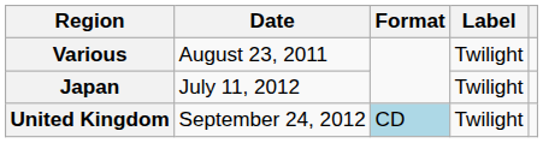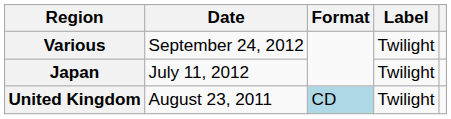 <table class="wikitable plainrowheaders">
 <tr>
 <th scope="col">Region</th>
 <th scope="col">Date</th>
 <th scope="col">Format</th>
 <th scope="col">Label</th>
 <th scope="col"></th>
 </tr>
 <tr>
 <th scope="row">Various</th>
-<td>August 23, 2011</td>
+<td>September 24, 2012</td>
 <td rowspan="2"></td>
 <td>Twilight</td>
 <td align="center"></td>
 </tr>
 <tr>
 <th scope="row">Japan</th>
 <td>July 11, 2012</td>
 <td>Twilight</td>
 <td align="center"></td>
 </tr>
 <tr>
 <th scope="row">United Kingdom</th>
-<td>September 24, 2012</td>
+<td>August 23, 2011</td>
 <td style="background: lightblue;">CD</td>
 <td>Twilight</td>
 <td align="center"></td>
 </tr>
 </table>
